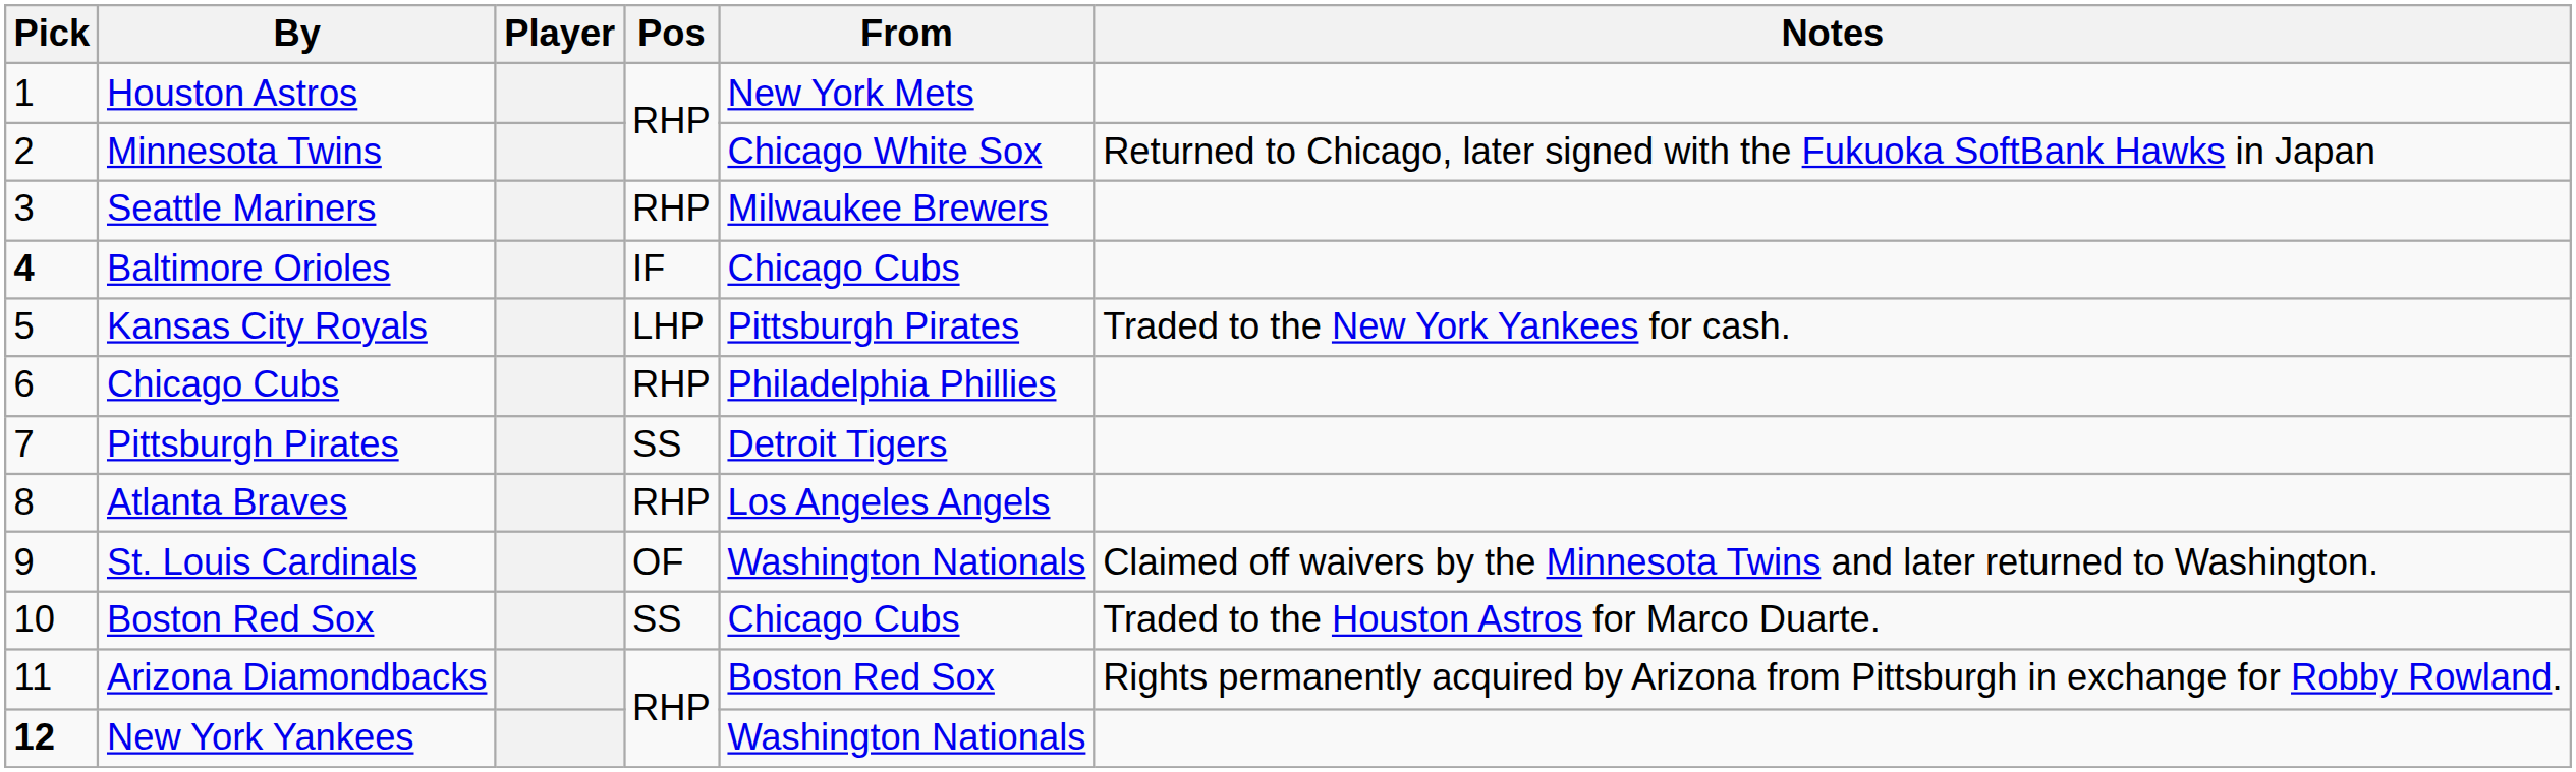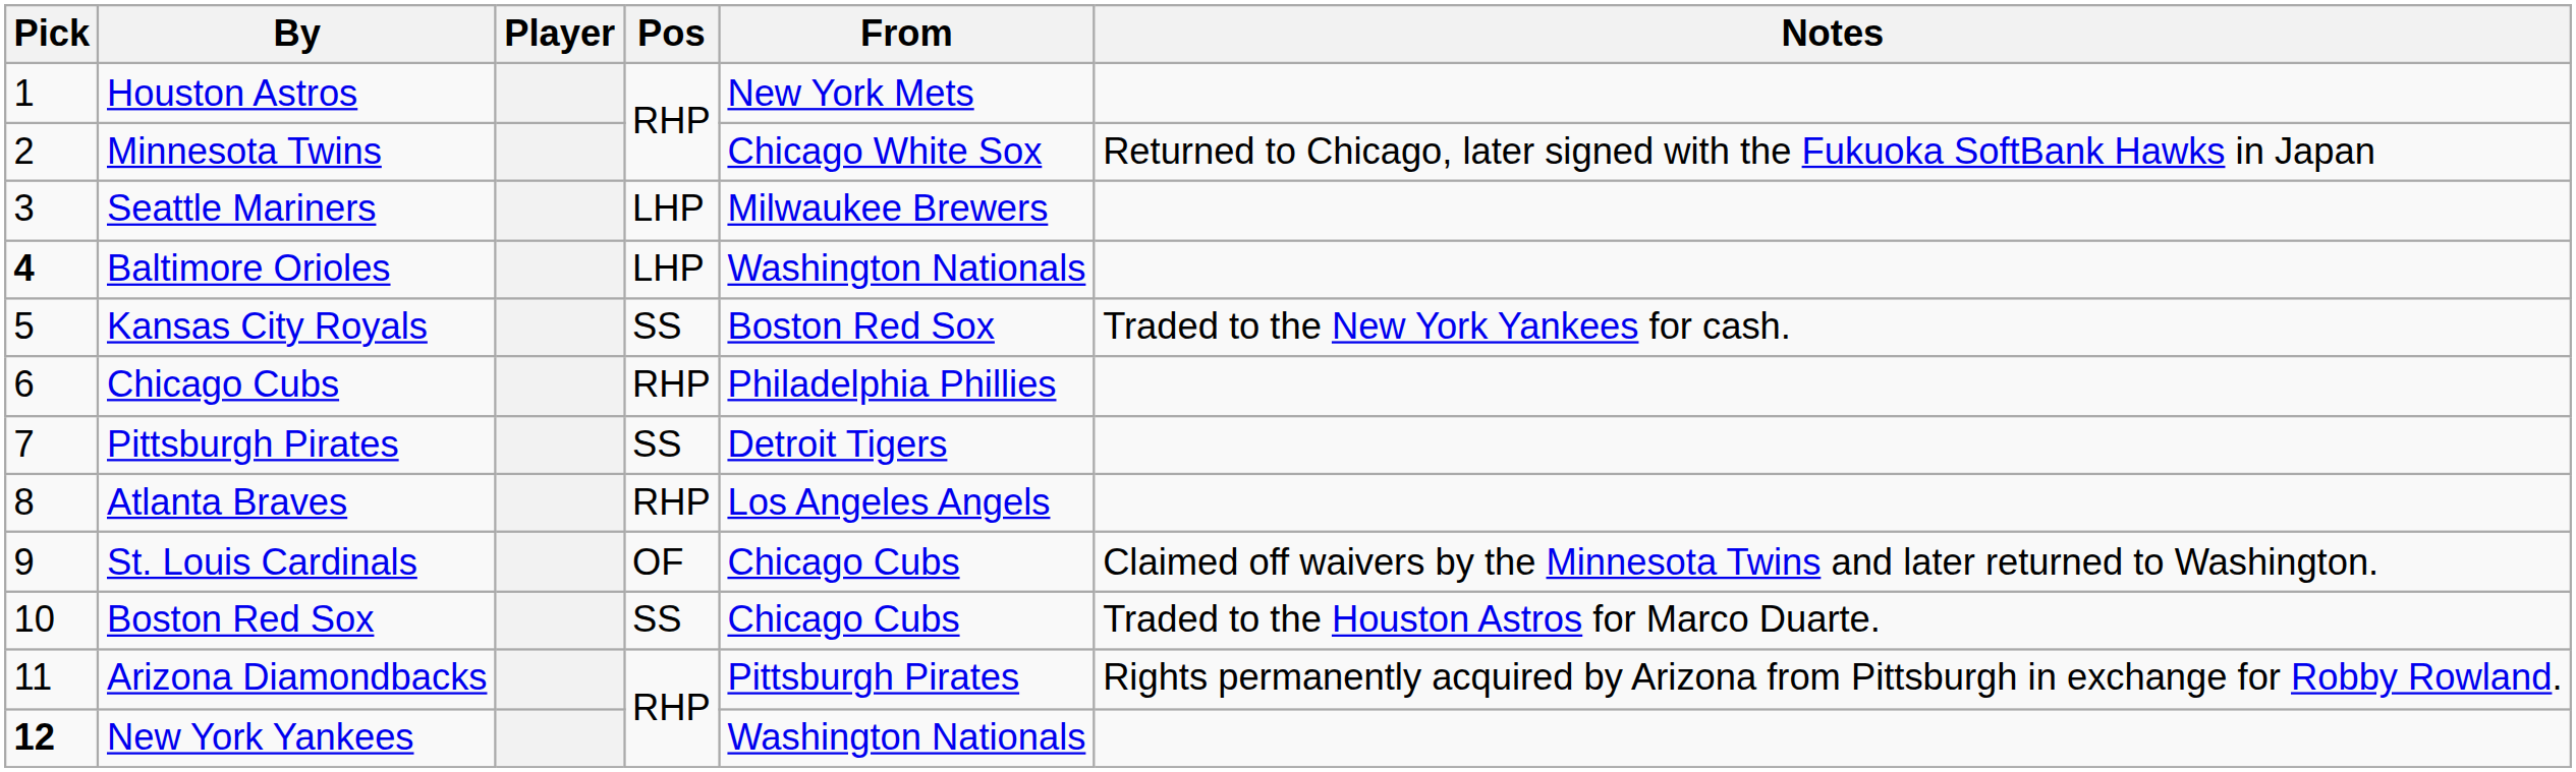 <table class="wikitable sortable plainrowheaders">
 <tr>
 <th scope="col">Pick</th>
 <th scope="col">By</th>
 <th scope="col">Player</th>
 <th scope="col">Pos</th>
 <th scope="col">From</th>
 <th scope="col">Notes</th>
 </tr>
 <tr>
 <td>1</td>
 <td><a href='#'>Houston Astros</a></td>
 <th scope="row"></th>
 <td rowspan="2">RHP</td>
 <td><a href='#'>New York Mets</a></td>
 <td></td>
 </tr>
 <tr>
 <td>2</td>
 <td><a href='#'>Minnesota Twins</a></td>
 <th scope="row"></th>
 <td><a href='#'>Chicago White Sox</a></td>
 <td>Returned to Chicago, later signed with the <a href='#'>Fukuoka SoftBank Hawks</a> in Japan</td>
 </tr>
 <tr>
 <td>3</td>
 <td><a href='#'>Seattle Mariners</a></td>
 <th scope="row"></th>
-<td>RHP</td>
+<td>LHP</td>
 <td><a href='#'>Milwaukee Brewers</a></td>
 <td></td>
 </tr>
 <tr>
 <td><strong>4</strong></td>
 <td><a href='#'>Baltimore Orioles</a></td>
 <th scope="row"></th>
-<td>IF</td>
-<td><a href='#'>Chicago Cubs</a></td>
+<td>LHP</td>
+<td><a href='#'>Washington Nationals</a></td>
 <td></td>
 </tr>
 <tr>
 <td>5</td>
 <td><a href='#'>Kansas City Royals</a></td>
 <th scope="row"></th>
-<td>LHP</td>
-<td><a href='#'>Pittsburgh Pirates</a></td>
+<td>SS</td>
+<td><a href='#'>Boston Red Sox</a></td>
 <td>Traded to the <a href='#'>New York Yankees</a> for cash.</td>
 </tr>
 <tr>
 <td>6</td>
 <td><a href='#'>Chicago Cubs</a></td>
 <th scope="row"></th>
 <td>RHP</td>
 <td><a href='#'>Philadelphia Phillies</a></td>
 <td></td>
 </tr>
 <tr>
 <td>7</td>
 <td><a href='#'>Pittsburgh Pirates</a></td>
 <th scope="row"></th>
 <td>SS</td>
 <td><a href='#'>Detroit Tigers</a></td>
 <td></td>
 </tr>
 <tr>
 <td>8</td>
 <td><a href='#'>Atlanta Braves</a></td>
 <th scope="row"></th>
 <td>RHP</td>
 <td><a href='#'>Los Angeles Angels</a></td>
 <td></td>
 </tr>
 <tr>
 <td>9</td>
 <td><a href='#'>St. Louis Cardinals</a></td>
 <th scope="row"></th>
 <td>OF</td>
-<td><a href='#'>Washington Nationals</a></td>
+<td><a href='#'>Chicago Cubs</a></td>
 <td>Claimed off waivers by the <a href='#'>Minnesota Twins</a> and later returned to Washington.</td>
 </tr>
 <tr>
 <td>10</td>
 <td><a href='#'>Boston Red Sox</a></td>
 <th scope="row"></th>
 <td>SS</td>
 <td><a href='#'>Chicago Cubs</a></td>
 <td>Traded to the <a href='#'>Houston Astros</a> for Marco Duarte.</td>
 </tr>
 <tr>
 <td>11</td>
 <td><a href='#'>Arizona Diamondbacks</a></td>
 <th scope="row"></th>
 <td rowspan="2">RHP</td>
-<td><a href='#'>Boston Red Sox</a></td>
+<td><a href='#'>Pittsburgh Pirates</a></td>
 <td>Rights permanently acquired by Arizona from Pittsburgh in exchange for <a href='#'>Robby Rowland</a>.</td>
 </tr>
 <tr>
 <td><strong>12</strong></td>
 <td><a href='#'>New York Yankees</a></td>
 <th scope="row"></th>
 <td><a href='#'>Washington Nationals</a></td>
 <td></td>
 </tr>
 </table>
